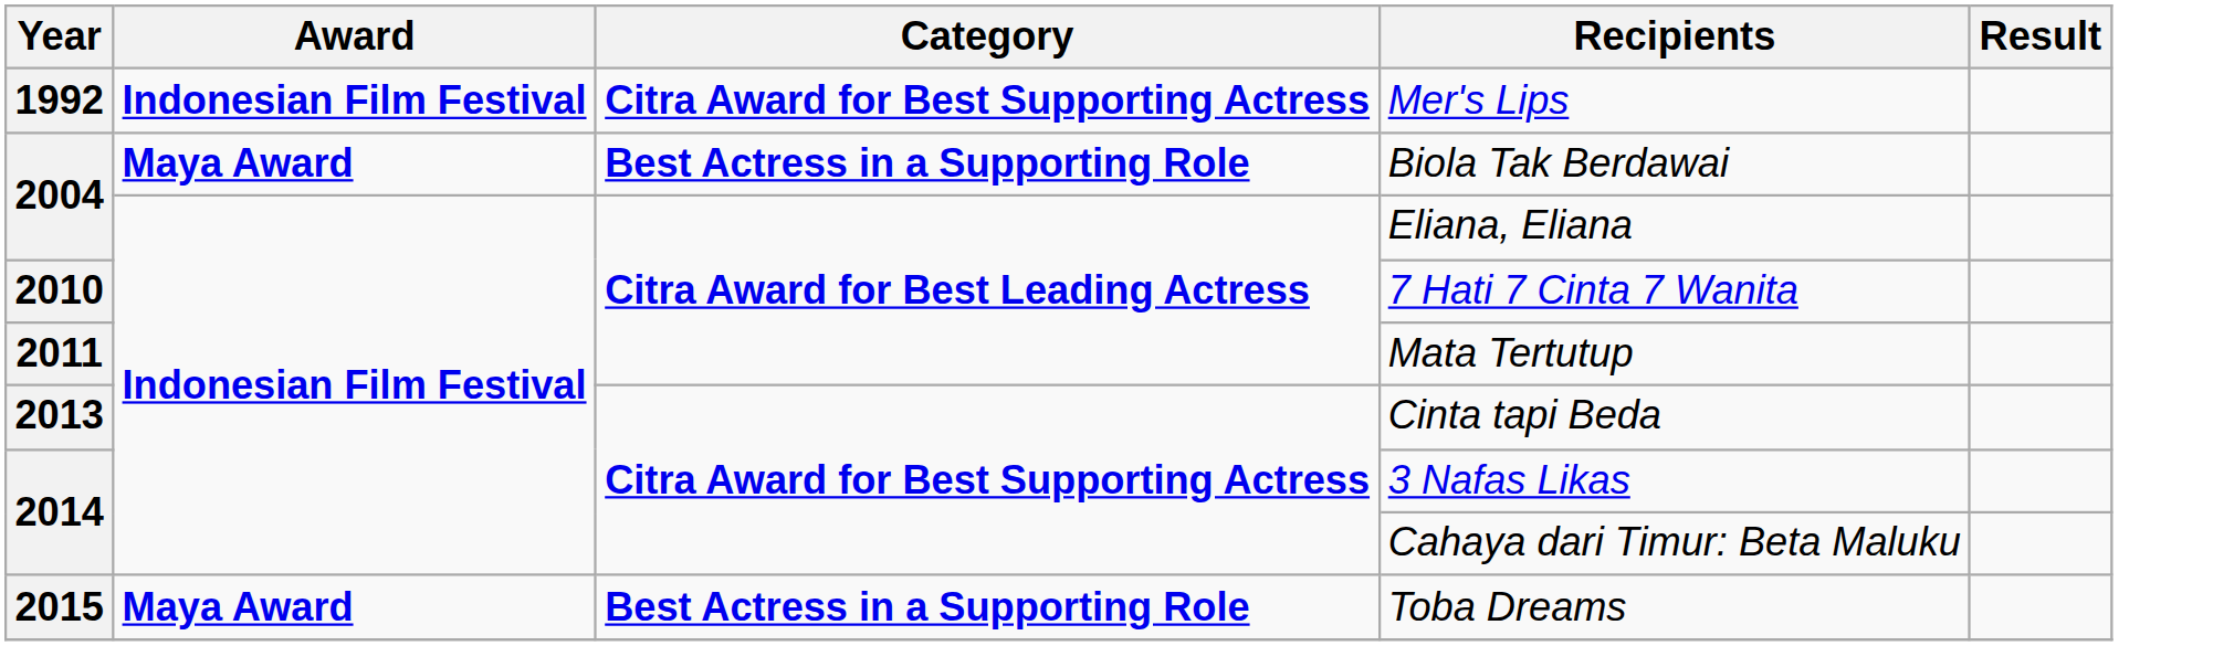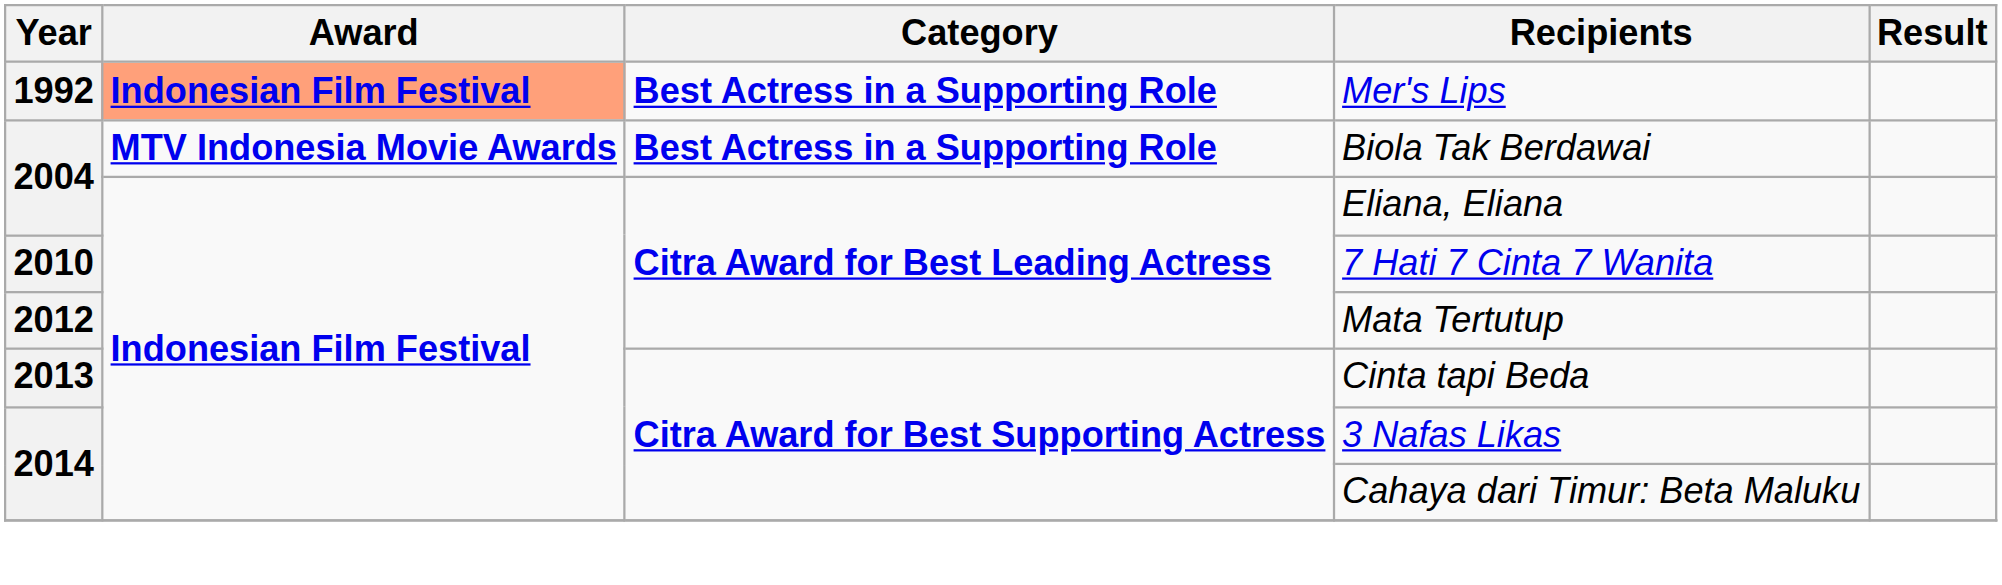 <table class="wikitable sortable">
 <tr>
 <th>Year</th>
 <th>Award</th>
 <th>Category</th>
 <th>Recipients</th>
 <th>Result</th>
 </tr>
 <tr>
 <th>1992</th>
-<td><strong><a href='#'>Indonesian Film Festival</a></strong></td>
-<td><strong><a href='#'>Citra Award for Best Supporting Actress</a></strong></td>
+<td style="background: lightsalmon;"><strong><a href='#'>Indonesian Film Festival</a></strong></td>
+<td><strong><a href='#'>Best Actress in a Supporting Role</a></strong></td>
 <td><em><a href='#'>Mer's Lips</a></em></td>
 <td></td>
 </tr>
 <tr>
 <th rowspan="2">2004</th>
-<td><strong><a href='#'>Maya Award</a></strong></td>
+<td><strong><a href='#'>MTV Indonesia Movie Awards</a></strong></td>
 <td><strong><a href='#'>Best Actress in a Supporting Role</a></strong></td>
 <td><em>Biola Tak Berdawai</em></td>
 <td></td>
 </tr>
 <tr>
 <td rowspan="6"><strong><a href='#'>Indonesian Film Festival</a></strong></td>
 <td rowspan="3"><strong><a href='#'>Citra Award for Best Leading Actress</a></strong></td>
 <td><em>Eliana, Eliana</em></td>
 <td></td>
 </tr>
 <tr>
 <th>2010</th>
 <td><em><a href='#'>7 Hati 7 Cinta 7 Wanita</a></em></td>
 <td></td>
 </tr>
 <tr>
-<th>2011</th>
+<th>2012</th>
 <td><em>Mata Tertutup</em></td>
 <td></td>
 </tr>
 <tr>
 <th>2013</th>
 <td rowspan="3"><strong><a href='#'>Citra Award for Best Supporting Actress</a></strong></td>
 <td><em>Cinta tapi Beda</em></td>
 <td></td>
 </tr>
 <tr>
 <th rowspan="2">2014</th>
 <td><em><a href='#'>3 Nafas Likas</a></em></td>
 <td></td>
 </tr>
 <tr>
 <td><em>Cahaya dari Timur: Beta Maluku</em></td>
 <td></td>
 </tr>
 <tr>
-<th>2015</th>
-<td><strong><a href='#'>Maya Award</a></strong></td>
-<td><strong><a href='#'>Best Actress in a Supporting Role</a></strong></td>
-<td><em>Toba Dreams</em></td>
-<td></td>
-</tr>
-<tr>
 </tr>
 </table>
